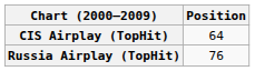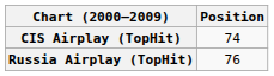 <table class="wikitable plainrowheaders" style="text-align:center">
 <tr>
 <th scope="col">Chart (2000–2009)</th>
 <th scope="col">Position</th>
 </tr>
 <tr>
 <th scope="row">CIS Airplay (TopHit)</th>
-<td>64</td>
+<td>74</td>
 </tr>
 <tr>
 <th scope="row">Russia Airplay (TopHit)</th>
 <td>76</td>
 </tr>
 </table>
